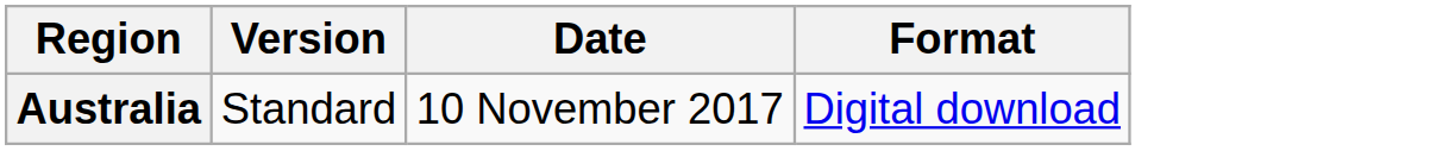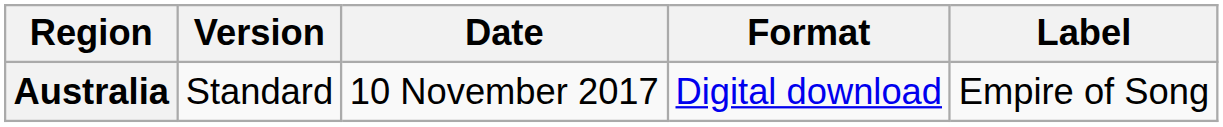 <table class="wikitable plainrowheaders">
 <tr>
 <th scope="col">Region</th>
 <th scope="col">Version</th>
 <th scope="col">Date</th>
 <th scope="col">Format</th>
+<th scope="col">Label</th>
 </tr>
 <tr>
 <th scope="row">Australia</th>
 <td>Standard</td>
 <td>10 November 2017</td>
 <td><a href='#'>Digital download</a></td>
+<td>Empire of Song</td>
 </tr>
 </table>
